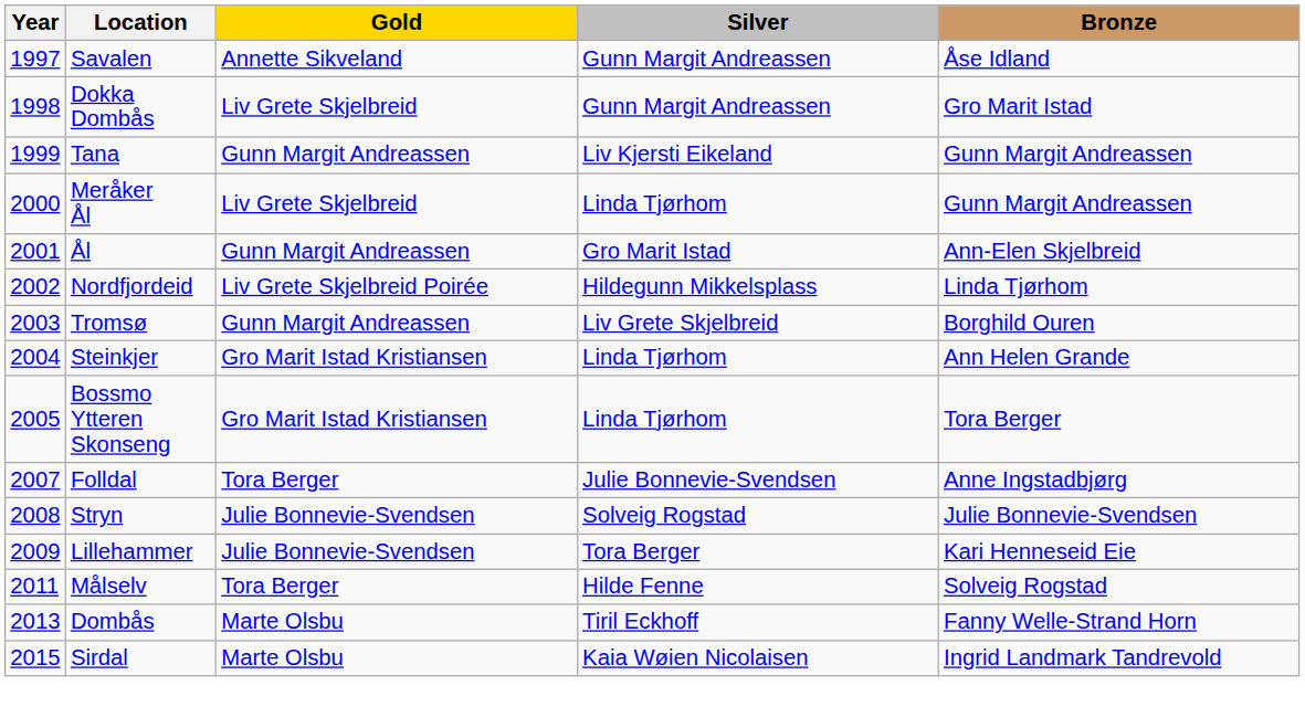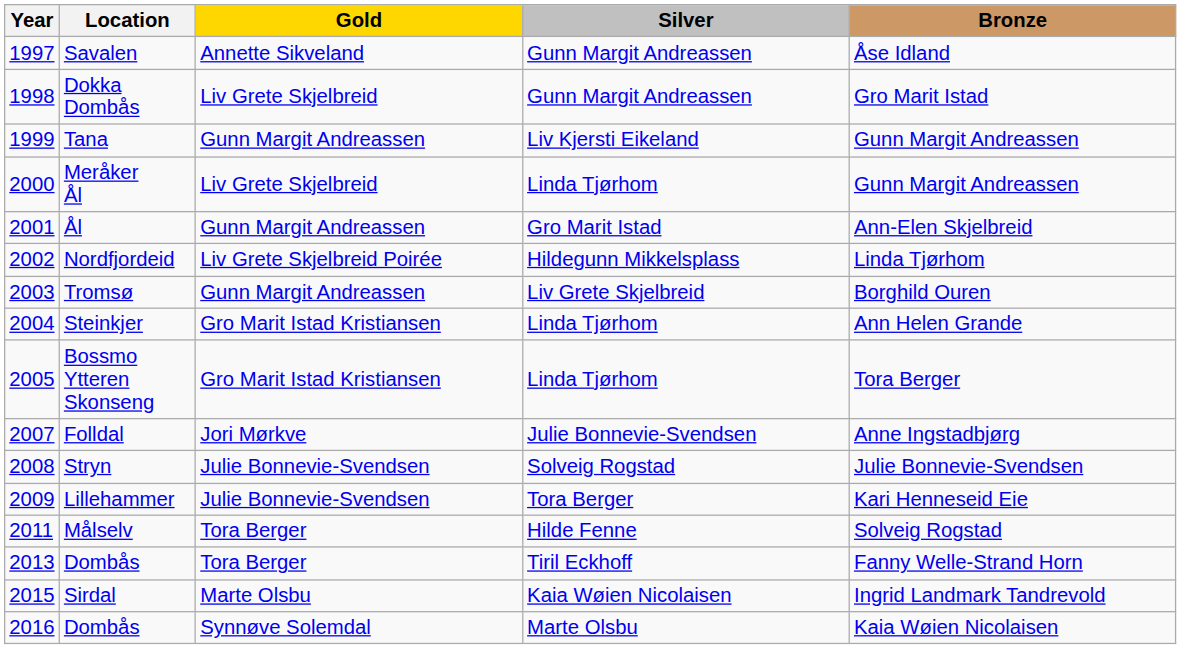 <table class="wikitable">
 <tr>
 <th>Year</th>
 <th width="100">Location</th>
 <th style="background:gold" width="250">Gold</th>
 <th style="background:silver" width="250">Silver</th>
 <th style="background:#cc9966" width="250">Bronze</th>
 </tr>
 <tr>
 <td><a href='#'>1997</a></td>
 <td><a href='#'>Savalen</a></td>
 <td><a href='#'>Annette Sikveland</a></td>
 <td><a href='#'>Gunn Margit Andreassen</a></td>
 <td><a href='#'>Åse Idland</a></td>
 </tr>
 <tr>
 <td><a href='#'>1998</a></td>
 <td><a href='#'>Dokka</a><br><a href='#'>Dombås</a></td>
 <td><a href='#'>Liv Grete Skjelbreid</a></td>
 <td><a href='#'>Gunn Margit Andreassen</a></td>
 <td><a href='#'>Gro Marit Istad</a></td>
 </tr>
 <tr>
 <td><a href='#'>1999</a></td>
 <td><a href='#'>Tana</a></td>
 <td><a href='#'>Gunn Margit Andreassen</a></td>
 <td><a href='#'>Liv Kjersti Eikeland</a></td>
 <td><a href='#'>Gunn Margit Andreassen</a></td>
 </tr>
 <tr>
 <td><a href='#'>2000</a></td>
 <td><a href='#'>Meråker</a><br><a href='#'>Ål</a></td>
 <td><a href='#'>Liv Grete Skjelbreid</a></td>
 <td><a href='#'>Linda Tjørhom</a></td>
 <td><a href='#'>Gunn Margit Andreassen</a></td>
 </tr>
 <tr>
 <td><a href='#'>2001</a></td>
 <td><a href='#'>Ål</a></td>
 <td><a href='#'>Gunn Margit Andreassen</a></td>
 <td><a href='#'>Gro Marit Istad</a></td>
 <td><a href='#'>Ann-Elen Skjelbreid</a></td>
 </tr>
 <tr>
 <td><a href='#'>2002</a></td>
 <td><a href='#'>Nordfjordeid</a></td>
 <td><a href='#'>Liv Grete Skjelbreid Poirée</a></td>
 <td><a href='#'>Hildegunn Mikkelsplass</a></td>
 <td><a href='#'>Linda Tjørhom</a></td>
 </tr>
 <tr>
 <td><a href='#'>2003</a></td>
 <td><a href='#'>Tromsø</a></td>
 <td><a href='#'>Gunn Margit Andreassen</a></td>
 <td><a href='#'>Liv Grete Skjelbreid</a></td>
 <td><a href='#'>Borghild Ouren</a></td>
 </tr>
 <tr>
 <td><a href='#'>2004</a></td>
 <td><a href='#'>Steinkjer</a></td>
 <td><a href='#'>Gro Marit Istad Kristiansen</a></td>
 <td><a href='#'>Linda Tjørhom</a></td>
 <td><a href='#'>Ann Helen Grande</a></td>
 </tr>
 <tr>
 <td><a href='#'>2005</a></td>
 <td><a href='#'>Bossmo</a><br><a href='#'>Ytteren</a><br><a href='#'>Skonseng</a></td>
 <td><a href='#'>Gro Marit Istad Kristiansen</a></td>
 <td><a href='#'>Linda Tjørhom</a></td>
 <td><a href='#'>Tora Berger</a></td>
 </tr>
 <tr>
 <td><a href='#'>2007</a></td>
 <td><a href='#'>Folldal</a></td>
-<td><a href='#'>Tora Berger</a></td>
+<td><a href='#'>Jori Mørkve</a></td>
 <td><a href='#'>Julie Bonnevie-Svendsen</a></td>
 <td><a href='#'>Anne Ingstadbjørg</a></td>
 </tr>
 <tr>
 <td><a href='#'>2008</a></td>
 <td><a href='#'>Stryn</a></td>
 <td><a href='#'>Julie Bonnevie-Svendsen</a></td>
 <td><a href='#'>Solveig Rogstad</a></td>
 <td><a href='#'>Julie Bonnevie-Svendsen</a></td>
 </tr>
 <tr>
 <td><a href='#'>2009</a></td>
 <td><a href='#'>Lillehammer</a></td>
 <td><a href='#'>Julie Bonnevie-Svendsen</a></td>
 <td><a href='#'>Tora Berger</a></td>
 <td><a href='#'>Kari Henneseid Eie</a></td>
 </tr>
 <tr>
 <td><a href='#'>2011</a></td>
 <td><a href='#'>Målselv</a></td>
 <td><a href='#'>Tora Berger</a></td>
 <td><a href='#'>Hilde Fenne</a></td>
 <td><a href='#'>Solveig Rogstad</a></td>
 </tr>
 <tr>
 <td><a href='#'>2013</a></td>
 <td><a href='#'>Dombås</a></td>
-<td><a href='#'>Marte Olsbu</a></td>
+<td><a href='#'>Tora Berger</a></td>
 <td><a href='#'>Tiril Eckhoff</a></td>
 <td><a href='#'>Fanny Welle-Strand Horn</a></td>
 </tr>
 <tr>
 <td><a href='#'>2015</a></td>
 <td><a href='#'>Sirdal</a></td>
 <td><a href='#'>Marte Olsbu</a></td>
 <td><a href='#'>Kaia Wøien Nicolaisen</a></td>
 <td><a href='#'>Ingrid Landmark Tandrevold</a></td>
 </tr>
+<tr>
+<td><a href='#'>2016</a></td>
+<td><a href='#'>Dombås</a></td>
+<td><a href='#'>Synnøve Solemdal</a></td>
+<td><a href='#'>Marte Olsbu</a></td>
+<td><a href='#'>Kaia Wøien Nicolaisen</a></td>
+</tr>
 </table>
